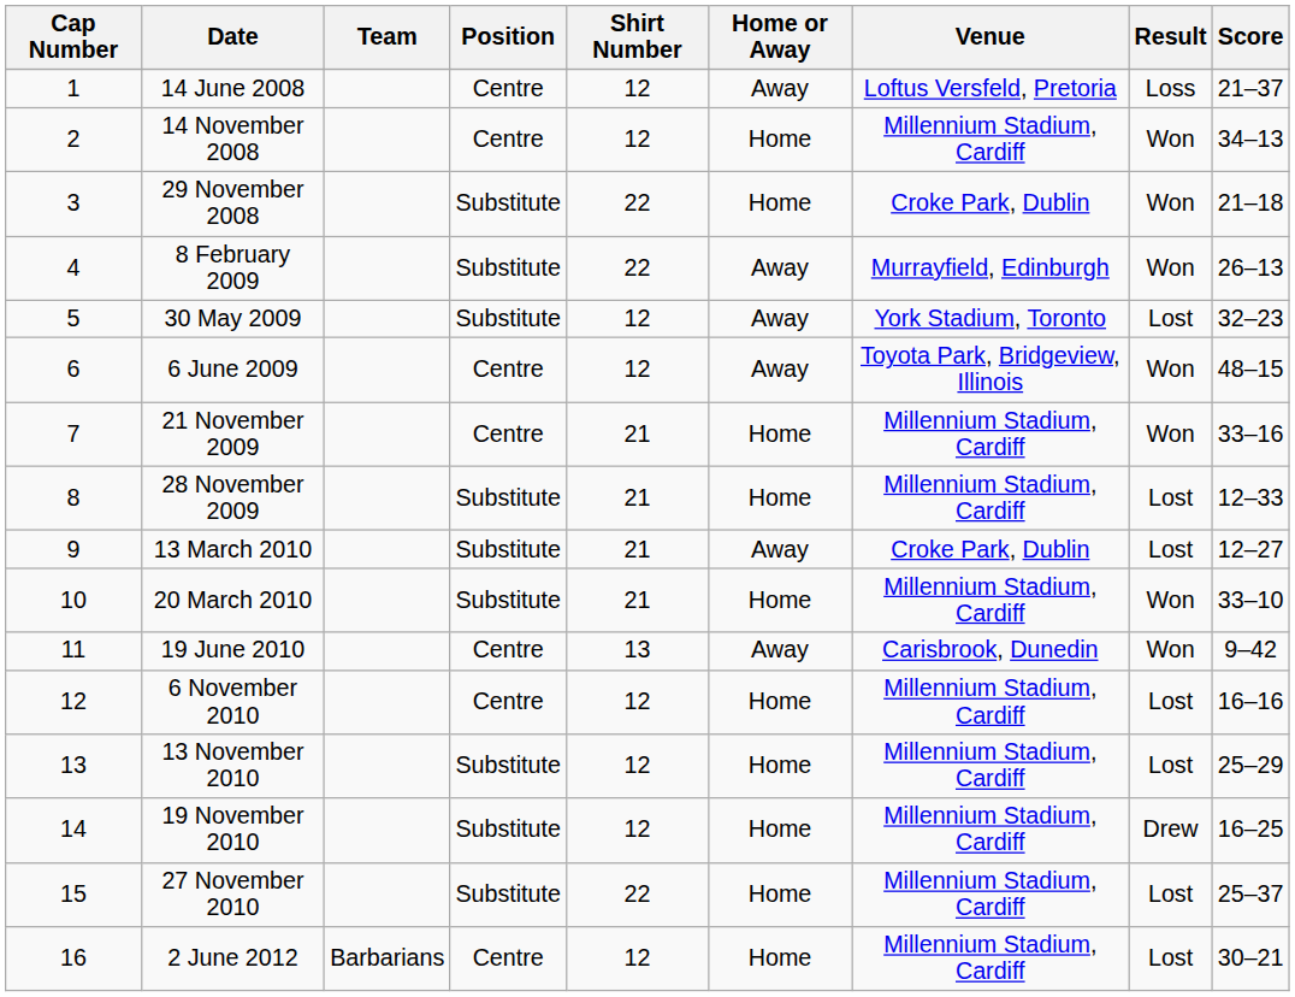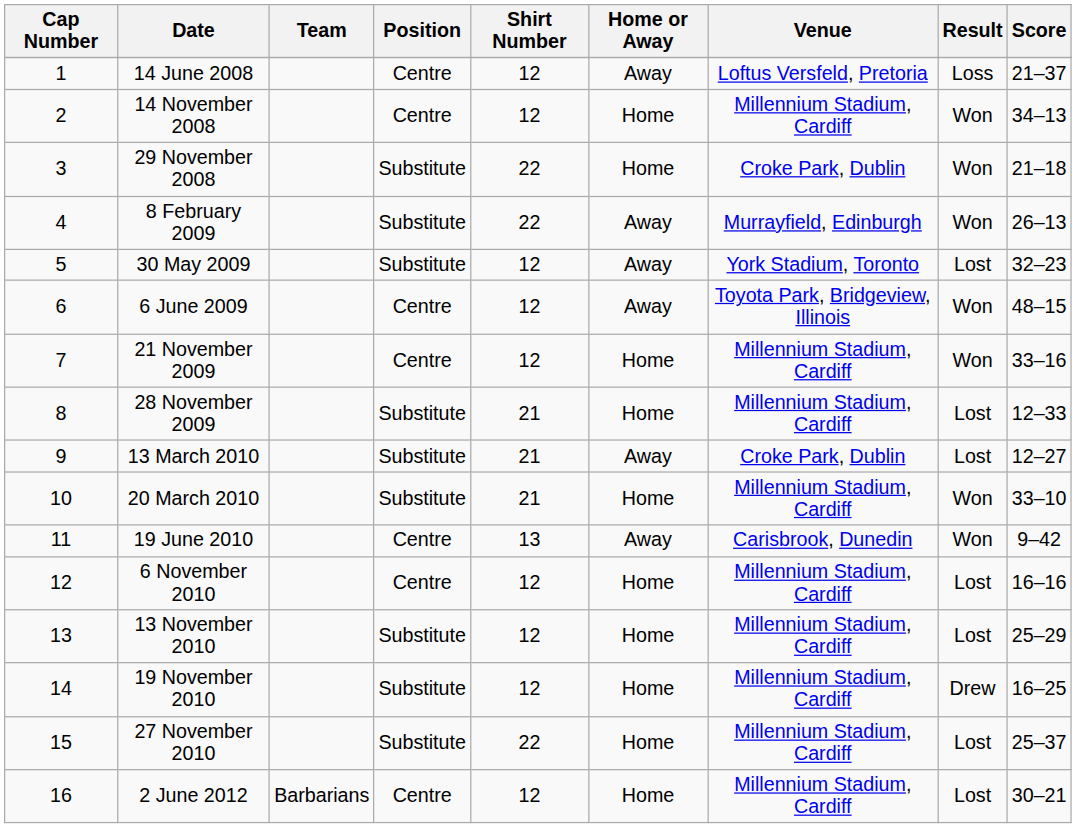 <table class="sortable wikitable" style="text-align: center;">
 <tr>
 <th>Cap Number</th>
 <th>Date</th>
 <th>Team</th>
 <th>Position</th>
 <th>Shirt Number</th>
 <th>Home or Away</th>
 <th>Venue</th>
 <th>Result</th>
 <th>Score</th>
 </tr>
 <tr bgcolor="#d0ffd0" align="center">
 </tr>
 <tr>
 <td align="centre">1</td>
 <td>14 June 2008</td>
 <td></td>
 <td>Centre</td>
 <td>12</td>
 <td>Away</td>
 <td><a href='#'>Loftus Versfeld</a>, <a href='#'>Pretoria</a></td>
 <td>Loss</td>
 <td>21–37</td>
 </tr>
 <tr>
 <td align="centre">2</td>
 <td>14 November 2008</td>
 <td></td>
 <td>Centre</td>
 <td>12</td>
 <td>Home</td>
 <td><a href='#'>Millennium Stadium</a>, <a href='#'>Cardiff</a></td>
 <td>Won</td>
 <td>34–13</td>
 </tr>
 <tr>
 <td align="centre">3</td>
 <td>29 November 2008</td>
 <td></td>
 <td>Substitute</td>
 <td>22</td>
 <td>Home</td>
 <td><a href='#'>Croke Park</a>, <a href='#'>Dublin</a></td>
 <td>Won</td>
 <td>21–18</td>
 </tr>
 <tr>
 <td align="centre">4</td>
 <td>8 February 2009</td>
 <td></td>
 <td>Substitute</td>
 <td>22</td>
 <td>Away</td>
 <td><a href='#'>Murrayfield</a>, <a href='#'>Edinburgh</a></td>
 <td>Won</td>
 <td>26–13</td>
 </tr>
 <tr>
 <td align="centre">5</td>
 <td>30 May 2009</td>
 <td></td>
 <td>Substitute</td>
 <td>12</td>
 <td>Away</td>
 <td><a href='#'>York Stadium</a>, <a href='#'>Toronto</a></td>
 <td>Lost</td>
 <td>32–23</td>
 </tr>
 <tr>
 <td align="centre">6</td>
 <td>6 June 2009</td>
 <td></td>
 <td>Centre</td>
 <td>12</td>
 <td>Away</td>
 <td><a href='#'>Toyota Park</a>, <a href='#'>Bridgeview</a>, <a href='#'>Illinois</a></td>
 <td>Won</td>
 <td>48–15</td>
 </tr>
 <tr>
 <td align="centre">7</td>
 <td>21 November 2009</td>
 <td></td>
 <td>Centre</td>
-<td>21</td>
+<td>12</td>
 <td>Home</td>
 <td><a href='#'>Millennium Stadium</a>, <a href='#'>Cardiff</a></td>
 <td>Won</td>
 <td>33–16</td>
 </tr>
 <tr>
 <td align="centre">8</td>
 <td>28 November 2009</td>
 <td></td>
 <td>Substitute</td>
 <td>21</td>
 <td>Home</td>
 <td><a href='#'>Millennium Stadium</a>, <a href='#'>Cardiff</a></td>
 <td>Lost</td>
 <td>12–33</td>
 </tr>
 <tr>
 <td align="centre">9</td>
 <td>13 March 2010</td>
 <td></td>
 <td>Substitute</td>
 <td>21</td>
 <td>Away</td>
 <td><a href='#'>Croke Park</a>, <a href='#'>Dublin</a></td>
 <td>Lost</td>
 <td>12–27</td>
 </tr>
 <tr>
 <td align="centre">10</td>
 <td>20 March 2010</td>
 <td></td>
 <td>Substitute</td>
 <td>21</td>
 <td>Home</td>
 <td><a href='#'>Millennium Stadium</a>, <a href='#'>Cardiff</a></td>
 <td>Won</td>
 <td>33–10</td>
 </tr>
 <tr>
 <td align="centre">11</td>
 <td>19 June 2010</td>
 <td></td>
 <td>Centre</td>
 <td>13</td>
 <td>Away</td>
 <td><a href='#'>Carisbrook</a>, <a href='#'>Dunedin</a></td>
 <td>Won</td>
 <td>9–42</td>
 </tr>
 <tr>
 <td align="centre">12</td>
 <td>6 November 2010</td>
 <td></td>
 <td>Centre</td>
 <td>12</td>
 <td>Home</td>
 <td><a href='#'>Millennium Stadium</a>, <a href='#'>Cardiff</a></td>
 <td>Lost</td>
 <td>16–16</td>
 </tr>
 <tr>
 <td align="centre">13</td>
 <td>13 November 2010</td>
 <td></td>
 <td>Substitute</td>
 <td>12</td>
 <td>Home</td>
 <td><a href='#'>Millennium Stadium</a>, <a href='#'>Cardiff</a></td>
 <td>Lost</td>
 <td>25–29</td>
 </tr>
 <tr>
 <td align="centre">14</td>
 <td>19 November 2010</td>
 <td></td>
 <td>Substitute</td>
 <td>12</td>
 <td>Home</td>
 <td><a href='#'>Millennium Stadium</a>, <a href='#'>Cardiff</a></td>
 <td>Drew</td>
 <td>16–25</td>
 </tr>
 <tr>
 <td align="centre">15</td>
 <td>27 November 2010</td>
 <td></td>
 <td>Substitute</td>
 <td>22</td>
 <td>Home</td>
 <td><a href='#'>Millennium Stadium</a>, <a href='#'>Cardiff</a></td>
 <td>Lost</td>
 <td>25–37</td>
 </tr>
 <tr>
 <td align="centre">16</td>
 <td>2 June 2012</td>
 <td>Barbarians</td>
 <td>Centre</td>
 <td>12</td>
 <td>Home</td>
 <td><a href='#'>Millennium Stadium</a>, <a href='#'>Cardiff</a></td>
 <td>Lost</td>
 <td>30–21</td>
 </tr>
 </table>
